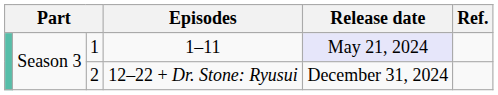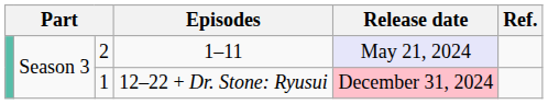 <table class="wikitable" style="text-align: center; width: 70%;">
 <tr>
 <th colspan="3">Part</th>
 <th>Episodes</th>
 <th>Release date</th>
 <th width="5%">Ref.</th>
 </tr>
 <tr>
 <td rowspan="3" width="1%" style="background: #57BEA9;"></td>
 <td rowspan="3">Season 3</td>
-<td>1</td>
+<td>2</td>
 <td>1–11</td>
 <td style="background: lavender;">May 21, 2024</td>
 <td></td>
 </tr>
 <tr>
-<td>2</td>
+<td>1</td>
 <td>12–22 + <em>Dr. Stone: Ryusui</em></td>
-<td>December 31, 2024</td>
+<td style="background: pink;">December 31, 2024</td>
 <td></td>
 </tr>
 </table>
